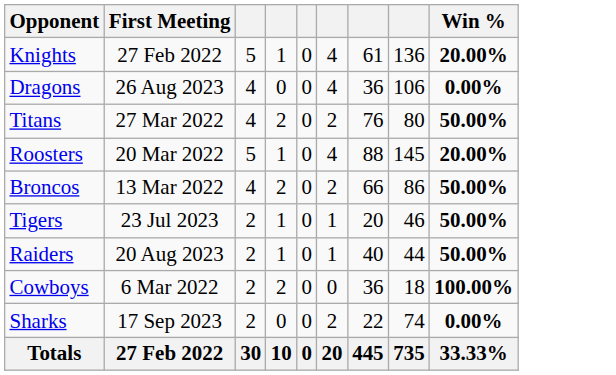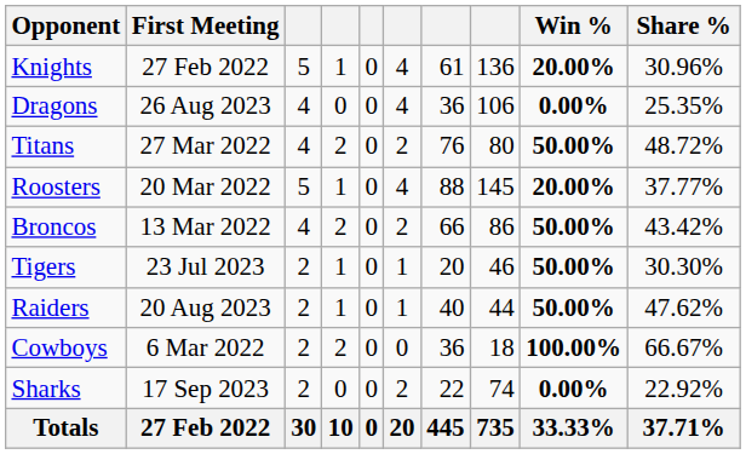 <table class="wikitable sortable" style="text-align:center;">
 <tr>
 <th>Opponent</th>
 <th>First Meeting</th>
 <th></th>
 <th></th>
 <th></th>
 <th></th>
 <th></th>
 <th></th>
 <th>Win %</th>
+<th style="width:4em">Share %</th>
 </tr>
 <tr>
 <td align=left> <a href='#'>Knights</a></td>
 <td>27 Feb 2022</td>
 <td>5</td>
 <td>1</td>
 <td>0</td>
 <td>4</td>
 <td align=right>61</td>
 <td align=right>136</td>
 <td><strong>20.00%</strong></td>
+<td>30.96%</td>
 </tr>
 <tr>
 <td align=left> <a href='#'>Dragons</a></td>
 <td>26 Aug 2023</td>
 <td>4</td>
 <td>0</td>
 <td>0</td>
 <td>4</td>
 <td align=right>36</td>
 <td align=right>106</td>
 <td><strong>0.00%</strong></td>
+<td>25.35%</td>
 </tr>
 <tr>
 <td align=left> <a href='#'>Titans</a></td>
 <td>27 Mar 2022</td>
 <td>4</td>
 <td>2</td>
 <td>0</td>
 <td>2</td>
 <td align=right>76</td>
 <td align=right>80</td>
 <td><strong>50.00%</strong></td>
+<td>48.72%</td>
 </tr>
 <tr>
 <td align=left> <a href='#'>Roosters</a></td>
 <td>20 Mar 2022</td>
 <td>5</td>
 <td>1</td>
 <td>0</td>
 <td>4</td>
 <td align=right>88</td>
 <td align=right>145</td>
 <td><strong>20.00%</strong></td>
+<td>37.77%</td>
 </tr>
 <tr>
 <td align=left> <a href='#'>Broncos</a></td>
 <td>13 Mar 2022</td>
 <td>4</td>
 <td>2</td>
 <td>0</td>
 <td>2</td>
 <td align=right>66</td>
 <td align=right>86</td>
 <td><strong>50.00%</strong></td>
+<td>43.42%</td>
 </tr>
 <tr>
 <td align=left> <a href='#'>Tigers</a></td>
 <td>23 Jul 2023</td>
 <td>2</td>
 <td>1</td>
 <td>0</td>
 <td>1</td>
 <td align=right>20</td>
 <td align=right>46</td>
 <td><strong>50.00%</strong></td>
+<td>30.30%</td>
 </tr>
 <tr>
 <td align=left> <a href='#'>Raiders</a></td>
 <td>20 Aug 2023</td>
 <td>2</td>
 <td>1</td>
 <td>0</td>
 <td>1</td>
 <td align=right>40</td>
 <td align=right>44</td>
 <td><strong>50.00%</strong></td>
+<td>47.62%</td>
 </tr>
 <tr>
 <td align=left> <a href='#'>Cowboys</a></td>
 <td>6 Mar 2022</td>
 <td>2</td>
 <td>2</td>
 <td>0</td>
 <td>0</td>
 <td align=right>36</td>
 <td align=right>18</td>
 <td><strong>100.00%</strong></td>
+<td>66.67%</td>
 </tr>
 <tr>
 <td align=left> <a href='#'>Sharks</a></td>
 <td>17 Sep 2023</td>
 <td>2</td>
 <td>0</td>
 <td>0</td>
 <td>2</td>
 <td align=right>22</td>
 <td align=right>74</td>
 <td><strong>0.00%</strong></td>
+<td>22.92%</td>
 </tr>
 <tr>
 <th align=left>Totals</th>
 <th>27 Feb 2022</th>
 <th>30</th>
 <th>10</th>
 <th>0</th>
 <th>20</th>
 <th style="text-align:right;">445</th>
 <th style="text-align:right;">735</th>
 <th><strong>33.33%</strong></th>
+<th>37.71%</th>
 </tr>
 </table>
